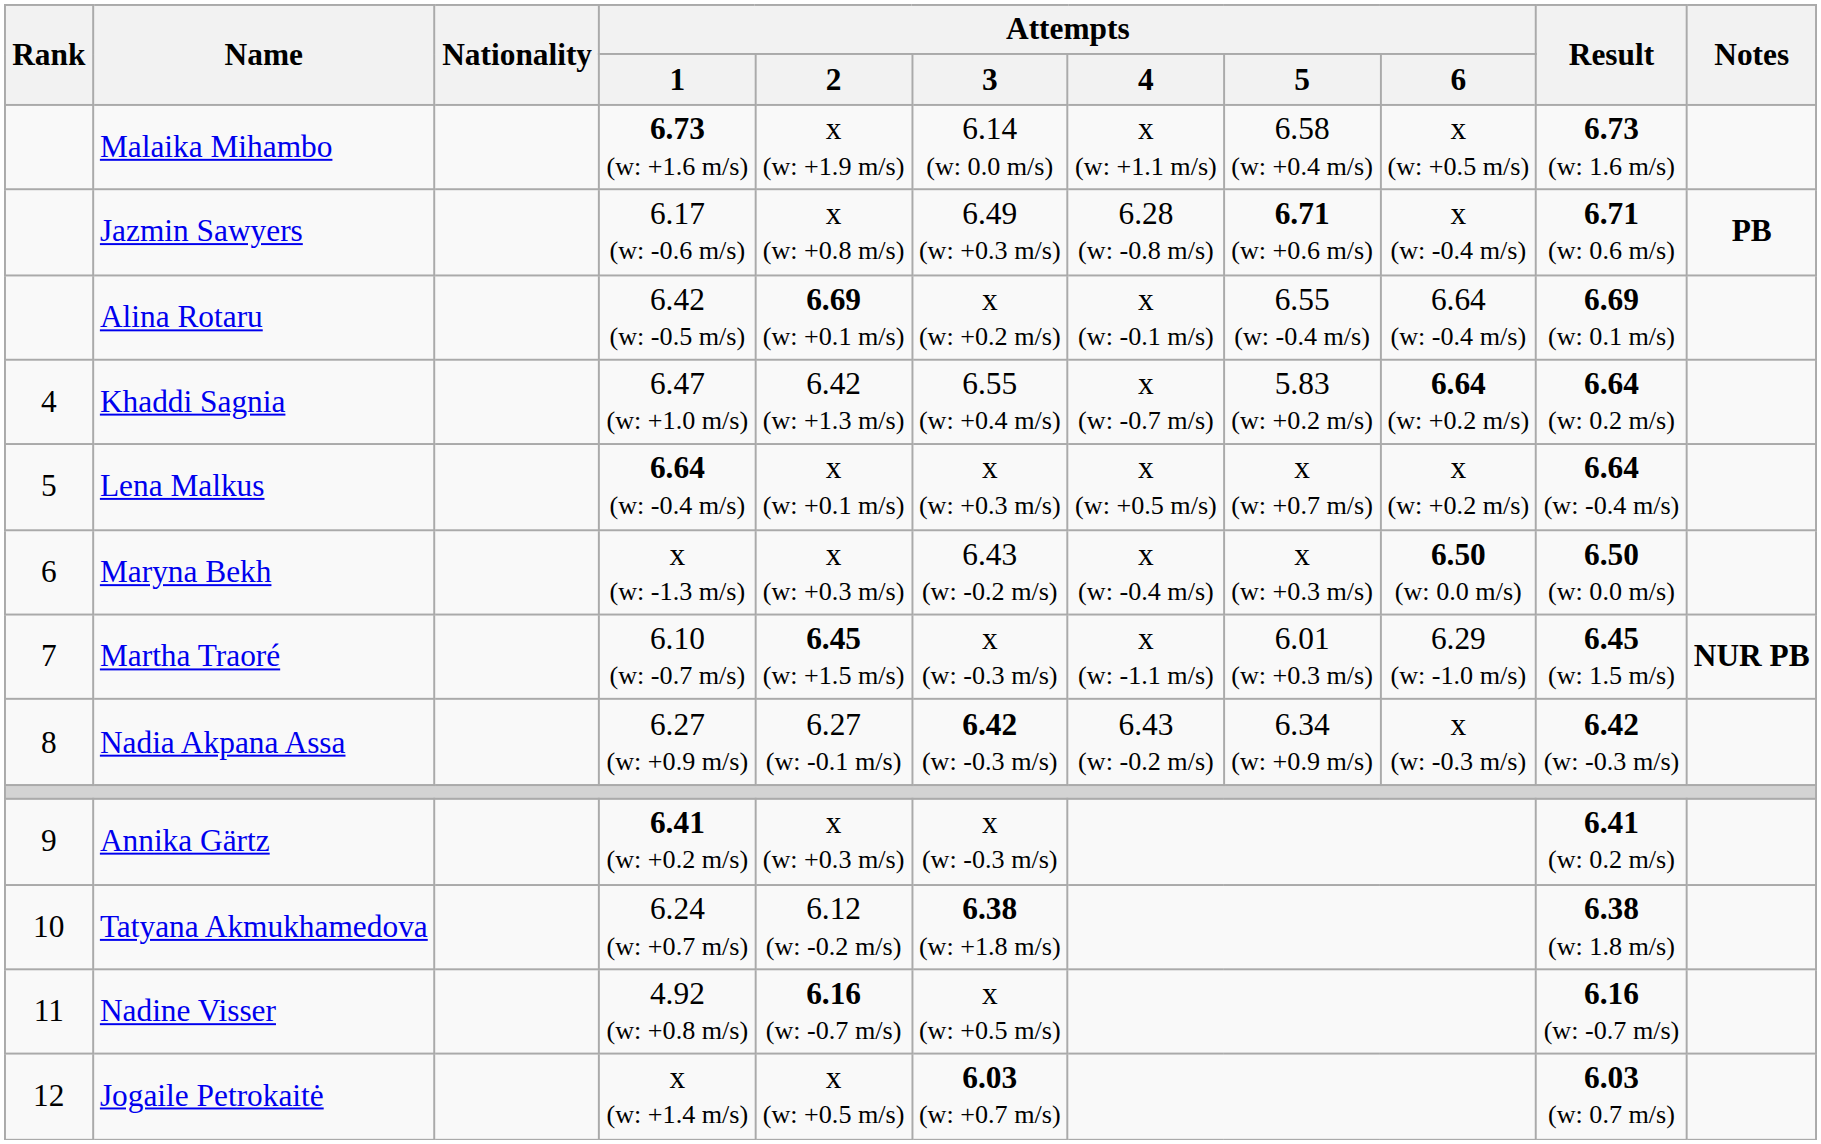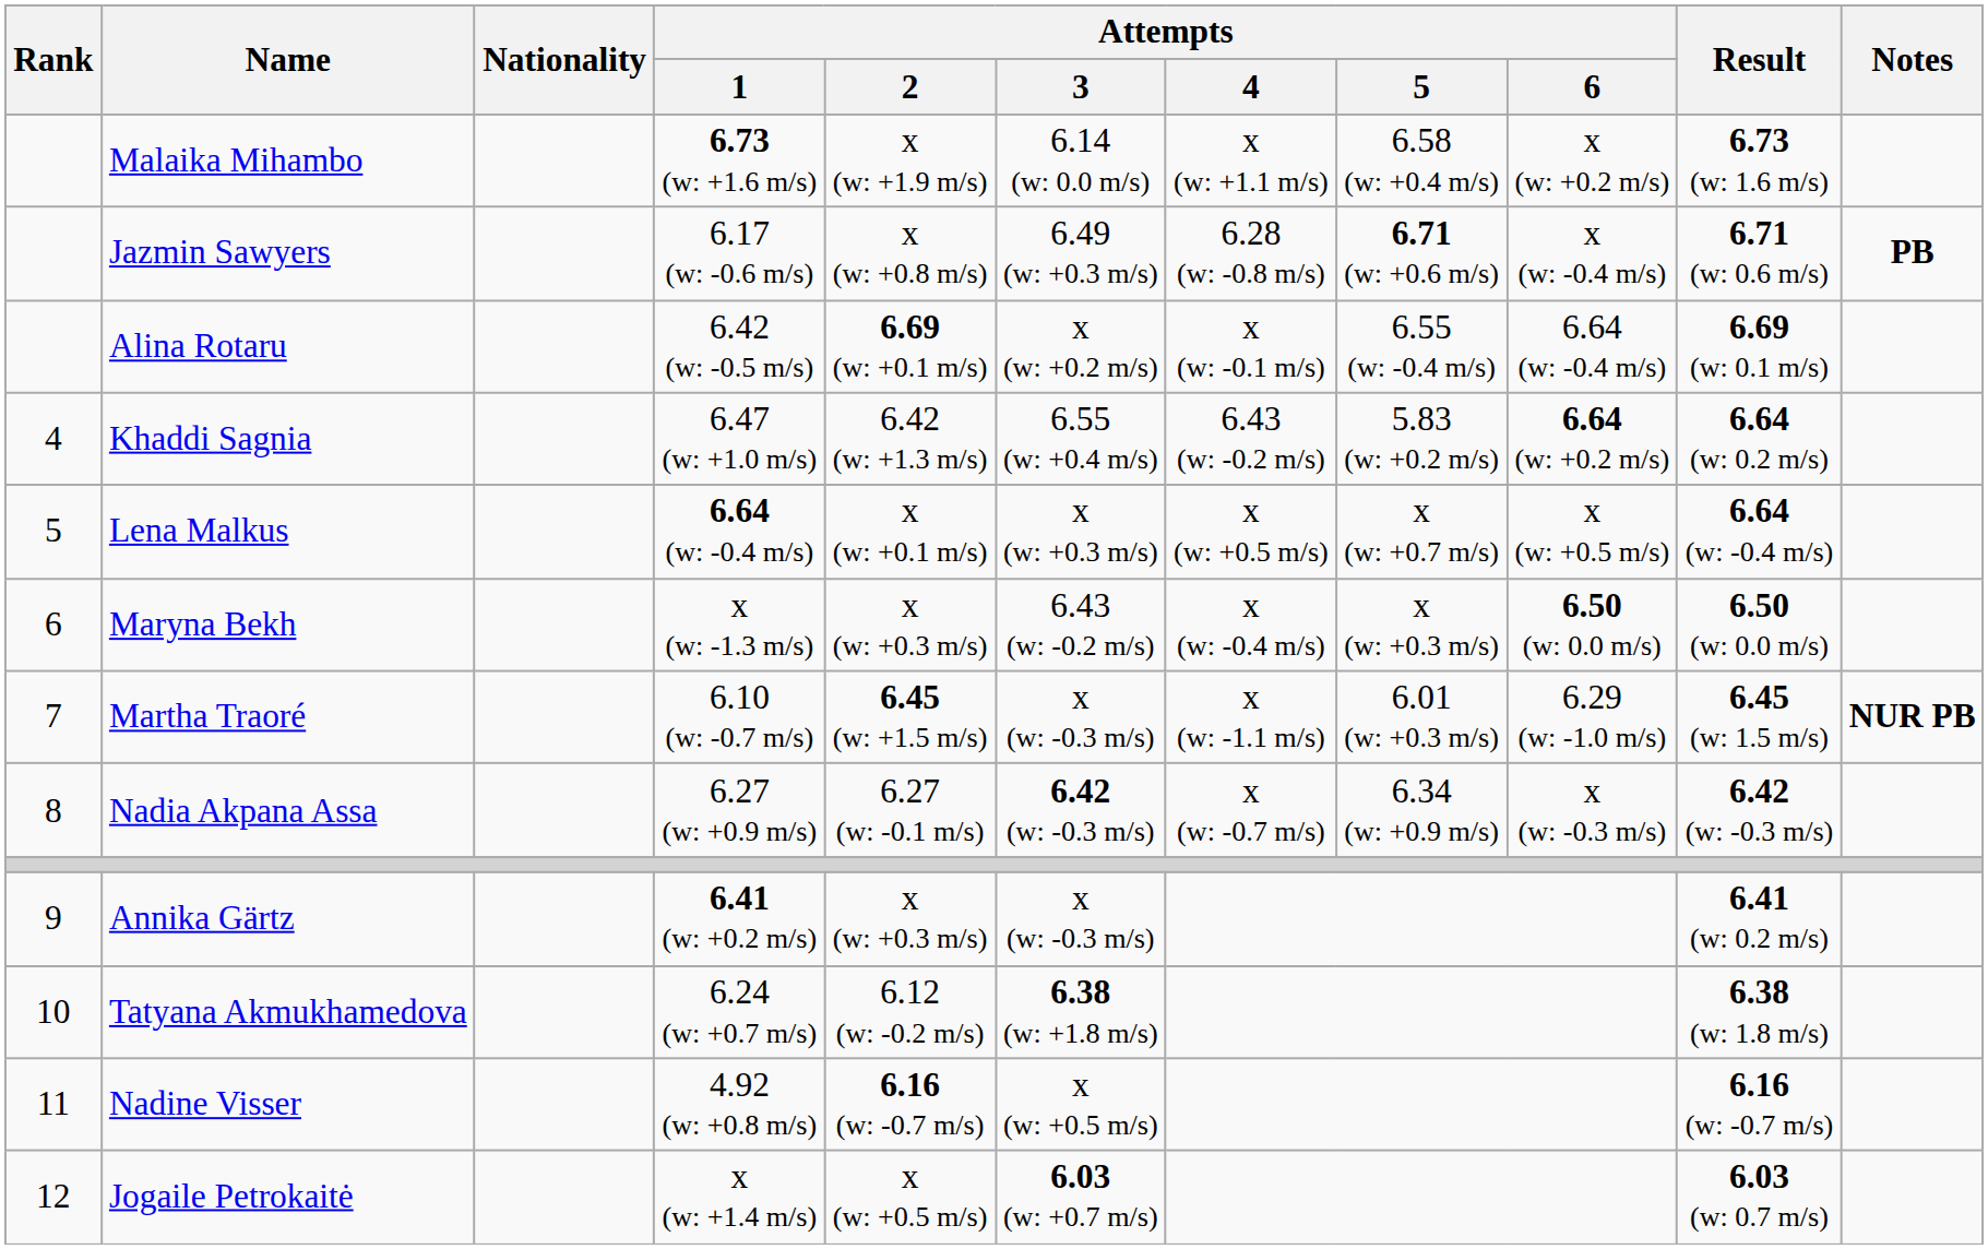 <table class="wikitable sortable" style="text-align:center">
 <tr>
 <th rowspan=2>Rank</th>
 <th rowspan=2>Name</th>
 <th rowspan=2>Nationality</th>
 <th colspan=6>Attempts</th>
 <th rowspan=2>Result</th>
 <th rowspan=2>Notes</th>
 </tr>
 <tr>
 <th>1</th>
 <th>2</th>
 <th>3</th>
 <th>4</th>
 <th>5</th>
 <th>6</th>
 </tr>
 <tr>
 <td></td>
 <td align=left><a href='#'>Malaika Mihambo</a></td>
 <td align=left></td>
 <td><strong>6.73</strong><br><small>(w: +1.6 m/s)</small></td>
 <td>x<br><small>(w: +1.9 m/s)</small></td>
 <td>6.14<br><small>(w: 0.0 m/s)</small></td>
 <td>x<br><small>(w: +1.1 m/s)</small></td>
 <td>6.58<br><small>(w: +0.4 m/s)</small></td>
-<td>x<br><small>(w: +0.5 m/s)</small></td>
+<td>x<br><small>(w: +0.2 m/s)</small></td>
 <td><strong>6.73</strong><br><small>(w: 1.6 m/s)</small></td>
 <td></td>
 </tr>
 <tr>
 <td></td>
 <td align=left><a href='#'>Jazmin Sawyers</a></td>
 <td align=left></td>
 <td>6.17<br><small>(w: -0.6 m/s)</small></td>
 <td>x<br><small>(w: +0.8 m/s)</small></td>
 <td>6.49<br><small>(w: +0.3 m/s)</small></td>
 <td>6.28<br><small>(w: -0.8 m/s)</small></td>
 <td><strong>6.71</strong><br><small>(w: +0.6 m/s)</small></td>
 <td>x<br><small>(w: -0.4 m/s)</small></td>
 <td><strong>6.71</strong><br><small>(w: 0.6 m/s)</small></td>
 <td><strong>PB</strong></td>
 </tr>
 <tr>
 <td></td>
 <td align=left><a href='#'>Alina Rotaru</a></td>
 <td align=left></td>
 <td>6.42<br><small>(w: -0.5 m/s)</small></td>
 <td><strong>6.69</strong><br><small>(w: +0.1 m/s)</small></td>
 <td>x<br><small>(w: +0.2 m/s)</small></td>
 <td>x<br><small>(w: -0.1 m/s)</small></td>
 <td>6.55<br><small>(w: -0.4 m/s)</small></td>
 <td>6.64<br><small>(w: -0.4 m/s)</small></td>
 <td><strong>6.69</strong><br><small>(w: 0.1 m/s)</small></td>
 <td></td>
 </tr>
 <tr>
 <td>4</td>
 <td align=left><a href='#'>Khaddi Sagnia</a></td>
 <td align=left></td>
 <td>6.47<br><small>(w: +1.0 m/s)</small></td>
 <td>6.42<br><small>(w: +1.3 m/s)</small></td>
 <td>6.55<br><small>(w: +0.4 m/s)</small></td>
-<td>x<br><small>(w: -0.7 m/s)</small></td>
+<td>6.43<br><small>(w: -0.2 m/s)</small></td>
 <td>5.83<br><small>(w: +0.2 m/s)</small></td>
 <td><strong>6.64</strong><br><small>(w: +0.2 m/s)</small></td>
 <td><strong>6.64</strong><br><small>(w: 0.2 m/s)</small></td>
 <td></td>
 </tr>
 <tr>
 <td>5</td>
 <td align=left><a href='#'>Lena Malkus</a></td>
 <td align=left></td>
 <td><strong>6.64</strong><br><small>(w: -0.4 m/s)</small></td>
 <td>x<br><small>(w: +0.1 m/s)</small></td>
 <td>x<br><small>(w: +0.3 m/s)</small></td>
 <td>x<br><small>(w: +0.5 m/s)</small></td>
 <td>x<br><small>(w: +0.7 m/s)</small></td>
-<td>x<br><small>(w: +0.2 m/s)</small></td>
+<td>x<br><small>(w: +0.5 m/s)</small></td>
 <td><strong>6.64</strong><br><small>(w: -0.4 m/s)</small></td>
 <td></td>
 </tr>
 <tr>
 <td>6</td>
 <td align=left><a href='#'>Maryna Bekh</a></td>
 <td align=left></td>
 <td>x<br><small>(w: -1.3 m/s)</small></td>
 <td>x<br><small>(w: +0.3 m/s)</small></td>
 <td>6.43<br><small>(w: -0.2 m/s)</small></td>
 <td>x<br><small>(w: -0.4 m/s)</small></td>
 <td>x<br><small>(w: +0.3 m/s)</small></td>
 <td><strong>6.50</strong><br><small>(w: 0.0 m/s)</small></td>
 <td><strong>6.50</strong><br><small>(w: 0.0 m/s)</small></td>
 <td></td>
 </tr>
 <tr>
 <td>7</td>
 <td align=left><a href='#'>Martha Traoré</a></td>
 <td align=left></td>
 <td>6.10<br><small>(w: -0.7 m/s)</small></td>
 <td><strong>6.45</strong><br><small>(w: +1.5 m/s)</small></td>
 <td>x<br><small>(w: -0.3 m/s)</small></td>
 <td>x<br><small>(w: -1.1 m/s)</small></td>
 <td>6.01<br><small>(w: +0.3 m/s)</small></td>
 <td>6.29<br><small>(w: -1.0 m/s)</small></td>
 <td><strong>6.45</strong><br><small>(w: 1.5 m/s)</small></td>
 <td><strong>NUR PB</strong></td>
 </tr>
 <tr>
 <td>8</td>
 <td align=left><a href='#'>Nadia Akpana Assa</a></td>
 <td align=left></td>
 <td>6.27<br><small>(w: +0.9 m/s)</small></td>
 <td>6.27<br><small>(w: -0.1 m/s)</small></td>
 <td><strong>6.42</strong><br><small>(w: -0.3 m/s)</small></td>
-<td>6.43<br><small>(w: -0.2 m/s)</small></td>
+<td>x<br><small>(w: -0.7 m/s)</small></td>
 <td>6.34<br><small>(w: +0.9 m/s)</small></td>
 <td>x<br><small>(w: -0.3 m/s)</small></td>
 <td><strong>6.42</strong><br><small>(w: -0.3 m/s)</small></td>
 <td></td>
 </tr>
 <tr>
 <td colspan=11 bgcolor=lightgray></td>
 </tr>
 <tr>
 <td>9</td>
 <td align=left><a href='#'>Annika Gärtz</a></td>
 <td align=left></td>
 <td><strong>6.41</strong><br><small>(w: +0.2 m/s)</small></td>
 <td>x<br><small>(w: +0.3 m/s)</small></td>
 <td>x<br><small>(w: -0.3 m/s)</small></td>
 <td colspan=3></td>
 <td><strong>6.41</strong><br><small>(w: 0.2 m/s)</small></td>
 <td></td>
 </tr>
 <tr>
 <td>10</td>
 <td align=left><a href='#'>Tatyana Akmukhamedova</a></td>
 <td align=left></td>
 <td>6.24<br><small>(w: +0.7 m/s)</small></td>
 <td>6.12<br><small>(w: -0.2 m/s)</small></td>
 <td><strong>6.38</strong><br><small>(w: +1.8 m/s)</small></td>
 <td colspan=3></td>
 <td><strong>6.38</strong><br><small>(w: 1.8 m/s)</small></td>
 <td></td>
 </tr>
 <tr>
 <td>11</td>
 <td align=left><a href='#'>Nadine Visser</a></td>
 <td align=left></td>
 <td>4.92<br><small>(w: +0.8 m/s)</small></td>
 <td><strong>6.16</strong><br><small>(w: -0.7 m/s)</small></td>
 <td>x<br><small>(w: +0.5 m/s)</small></td>
 <td colspan=3></td>
 <td><strong>6.16</strong><br><small>(w: -0.7 m/s)</small></td>
 <td></td>
 </tr>
 <tr>
 <td>12</td>
 <td align=left><a href='#'>Jogaile Petrokaitė</a></td>
 <td align=left></td>
 <td>x<br><small>(w: +1.4 m/s)</small></td>
 <td>x<br><small>(w: +0.5 m/s)</small></td>
 <td><strong>6.03</strong><br><small>(w: +0.7 m/s)</small></td>
 <td colspan=3></td>
 <td><strong>6.03</strong><br><small>(w: 0.7 m/s)</small></td>
 <td></td>
 </tr>
 </table>
